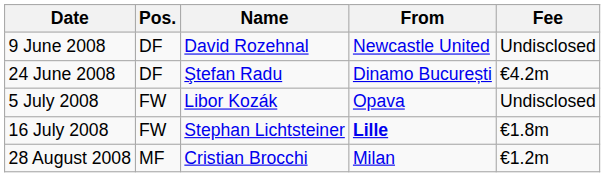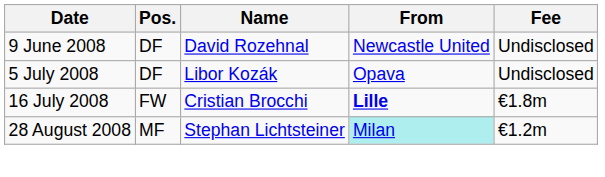 <table class="wikitable">
 <tr>
 <th>Date</th>
 <th>Pos.</th>
 <th>Name</th>
 <th>From</th>
 <th>Fee</th>
 </tr>
 <tr>
 <td>9 June 2008</td>
 <td>DF</td>
 <td> <a href='#'>David Rozehnal</a></td>
 <td> <a href='#'>Newcastle United</a></td>
 <td>Undisclosed</td>
 </tr>
 <tr>
-<td>24 June 2008</td>
+<td>5 July 2008</td>
 <td>DF</td>
-<td> <a href='#'>Ştefan Radu</a></td>
-<td> <a href='#'>Dinamo București</a></td>
-<td>€4.2m</td>
-</tr>
-<tr>
-<td>5 July 2008</td>
-<td>FW</td>
 <td> <a href='#'>Libor Kozák</a></td>
 <td> <a href='#'>Opava</a></td>
 <td>Undisclosed</td>
 </tr>
 <tr>
 <td>16 July 2008</td>
 <td>FW</td>
-<td> <a href='#'>Stephan Lichtsteiner</a></td>
+<td> <a href='#'>Cristian Brocchi</a></td>
 <td><strong> <a href='#'>Lille</a></strong></td>
 <td>€1.8m</td>
 </tr>
 <tr>
 <td>28 August 2008</td>
 <td>MF</td>
-<td> <a href='#'>Cristian Brocchi</a></td>
-<td> <a href='#'>Milan</a></td>
+<td> <a href='#'>Stephan Lichtsteiner</a></td>
+<td style="background: paleturquoise;"> <a href='#'>Milan</a></td>
 <td>€1.2m</td>
 </tr>
 </table>
